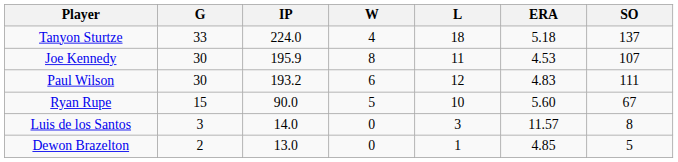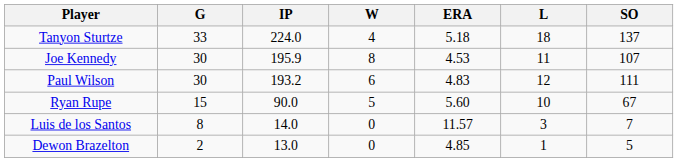 <table class="wikitable sortable">
 <tr>
 <th bgcolor="#DDDDFF" width="16%">Player</th>
 <th bgcolor="#DDDDFF" width="9%">G</th>
 <th bgcolor="#DDDDFF" width="9%">IP</th>
 <th bgcolor="#DDDDFF" width="9%">W</th>
+<th bgcolor="#DDDDFF" width="9%">ERA</th>
 <th bgcolor="#DDDDFF" width="9%">L</th>
-<th bgcolor="#DDDDFF" width="9%">ERA</th>
 <th bgcolor="#DDDDFF" width="9%">SO</th>
 </tr>
 <tr align="center">
 <td><a href='#'>Tanyon Sturtze</a></td>
 <td>33</td>
 <td>224.0</td>
 <td>4</td>
+<td>5.18</td>
 <td>18</td>
-<td>5.18</td>
 <td>137</td>
 </tr>
 <tr align=center>
 <td><a href='#'>Joe Kennedy</a></td>
 <td>30</td>
 <td>195.9</td>
 <td>8</td>
+<td>4.53</td>
 <td>11</td>
-<td>4.53</td>
 <td>107</td>
 </tr>
 <tr align=center>
 <td><a href='#'>Paul Wilson</a></td>
 <td>30</td>
 <td>193.2</td>
 <td>6</td>
+<td>4.83</td>
 <td>12</td>
-<td>4.83</td>
 <td>111</td>
 </tr>
 <tr align=center>
 <td><a href='#'>Ryan Rupe</a></td>
 <td>15</td>
 <td>90.0</td>
 <td>5</td>
+<td>5.60</td>
 <td>10</td>
-<td>5.60</td>
 <td>67</td>
 </tr>
 <tr align=center>
 <td><a href='#'>Luis de los Santos</a></td>
-<td>3</td>
+<td>8</td>
 <td>14.0</td>
 <td>0</td>
+<td>11.57</td>
 <td>3</td>
-<td>11.57</td>
-<td>8</td>
+<td>7</td>
 </tr>
 <tr align=center>
 <td><a href='#'>Dewon Brazelton</a></td>
 <td>2</td>
 <td>13.0</td>
 <td>0</td>
+<td>4.85</td>
 <td>1</td>
-<td>4.85</td>
 <td>5</td>
 </tr>
 </table>
